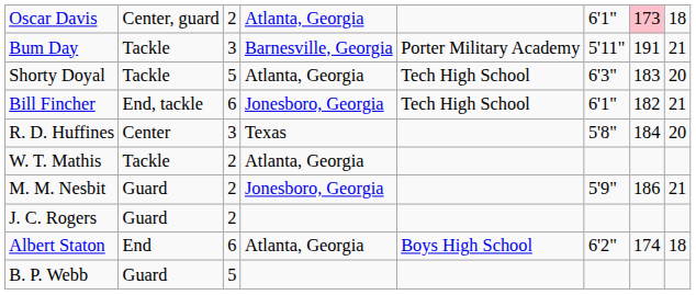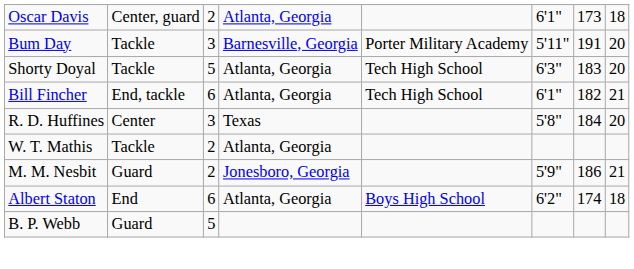 <table class="wikitable">
 <tr>
 </tr>
 <tr>
 <td><a href='#'>Oscar Davis</a></td>
 <td>Center, guard</td>
 <td>2</td>
 <td><a href='#'>Atlanta, Georgia</a></td>
 <td></td>
 <td>6'1"</td>
-<td style="background: pink;">173</td>
+<td>173</td>
 <td>18</td>
 </tr>
 <tr>
 <td><a href='#'>Bum Day</a></td>
 <td>Tackle</td>
 <td>3</td>
 <td><a href='#'>Barnesville, Georgia</a></td>
 <td>Porter Military Academy</td>
 <td>5'11"</td>
 <td>191</td>
-<td>21</td>
+<td>20</td>
 </tr>
 <tr>
 <td>Shorty Doyal</td>
 <td>Tackle</td>
 <td>5</td>
 <td>Atlanta, Georgia</td>
 <td>Tech High School</td>
 <td>6'3"</td>
 <td>183</td>
 <td>20</td>
 </tr>
 <tr>
 <td><a href='#'>Bill Fincher</a></td>
 <td>End, tackle</td>
 <td>6</td>
-<td><a href='#'>Jonesboro, Georgia</a></td>
+<td>Atlanta, Georgia</td>
 <td>Tech High School</td>
 <td>6'1"</td>
 <td>182</td>
 <td>21</td>
 </tr>
 <tr>
 <td>R. D. Huffines</td>
 <td>Center</td>
 <td>3</td>
 <td>Texas</td>
 <td></td>
 <td>5'8"</td>
 <td>184</td>
 <td>20</td>
 </tr>
 <tr>
 <td>W. T. Mathis</td>
 <td>Tackle</td>
 <td>2</td>
 <td>Atlanta, Georgia</td>
 <td></td>
 <td></td>
 <td></td>
 <td></td>
 </tr>
 <tr>
 <td>M. M. Nesbit</td>
 <td>Guard</td>
 <td>2</td>
 <td><a href='#'>Jonesboro, Georgia</a></td>
 <td></td>
 <td>5'9"</td>
 <td>186</td>
 <td>21</td>
 </tr>
 <tr>
-<td>J. C. Rogers</td>
-<td>Guard</td>
-<td>2</td>
-<td></td>
-<td></td>
-<td></td>
-<td></td>
-<td></td>
-</tr>
-<tr>
 <td><a href='#'>Albert Staton</a></td>
 <td>End</td>
 <td>6</td>
 <td>Atlanta, Georgia</td>
 <td><a href='#'>Boys High School</a></td>
 <td>6'2"</td>
 <td>174</td>
 <td>18</td>
 </tr>
 <tr>
 <td>B. P. Webb</td>
 <td>Guard</td>
 <td>5</td>
 <td></td>
 <td></td>
 <td></td>
 <td></td>
 <td></td>
 </tr>
 </table>
